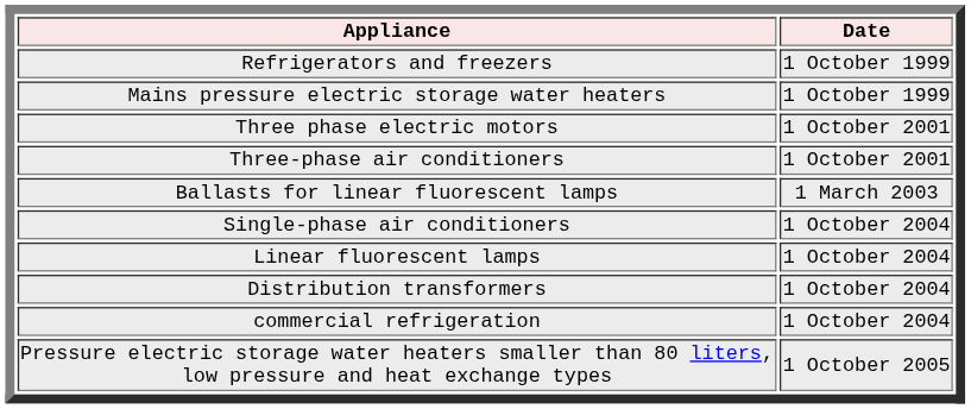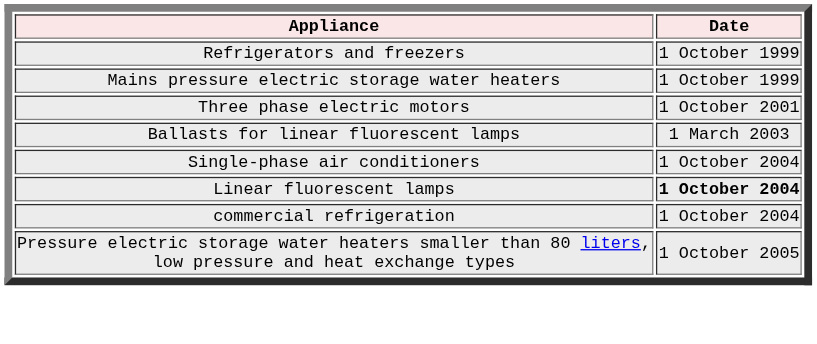 <table align="center" border="6">
 <tr align="center" bgcolor="#fae6e6"!>
 <th>Appliance</th>
 <th>Date</th>
 </tr>
 <tr align="center" bgcolor="#ececec">
 <td>Refrigerators and freezers</td>
 <td>1 October 1999</td>
 </tr>
 <tr align="center" bgcolor="#ececec">
 <td>Mains pressure electric storage water heaters</td>
 <td>1 October 1999</td>
 </tr>
 <tr align="center" bgcolor="#ececec">
 <td>Three phase electric motors</td>
 <td>1 October 2001</td>
 </tr>
 <tr align="center" bgcolor="#ececec">
-<td>Three-phase air conditioners</td>
-<td>1 October 2001</td>
-</tr>
-<tr align="center" bgcolor="#ececec">
 <td>Ballasts for linear fluorescent lamps</td>
 <td>1 March 2003</td>
 </tr>
 <tr align="center" bgcolor="#ececec">
 <td>Single-phase air conditioners</td>
 <td>1 October 2004</td>
 </tr>
 <tr align="center" bgcolor="#ececec">
 <td>Linear fluorescent lamps</td>
-<td>1 October 2004</td>
-</tr>
-<tr align="center" bgcolor="#ececec">
-<td>Distribution transformers</td>
-<td>1 October 2004</td>
+<td><strong>1 October 2004</strong></td>
 </tr>
 <tr align="center" bgcolor="#ececec">
 <td>commercial refrigeration</td>
 <td>1 October 2004</td>
 </tr>
 <tr align="center" bgcolor="#ececec">
 <td>Pressure electric storage water heaters smaller than 80 <a href='#'>liters</a>,<br> low pressure and heat exchange types</td>
 <td>1 October 2005</td>
 </tr>
 </table>
